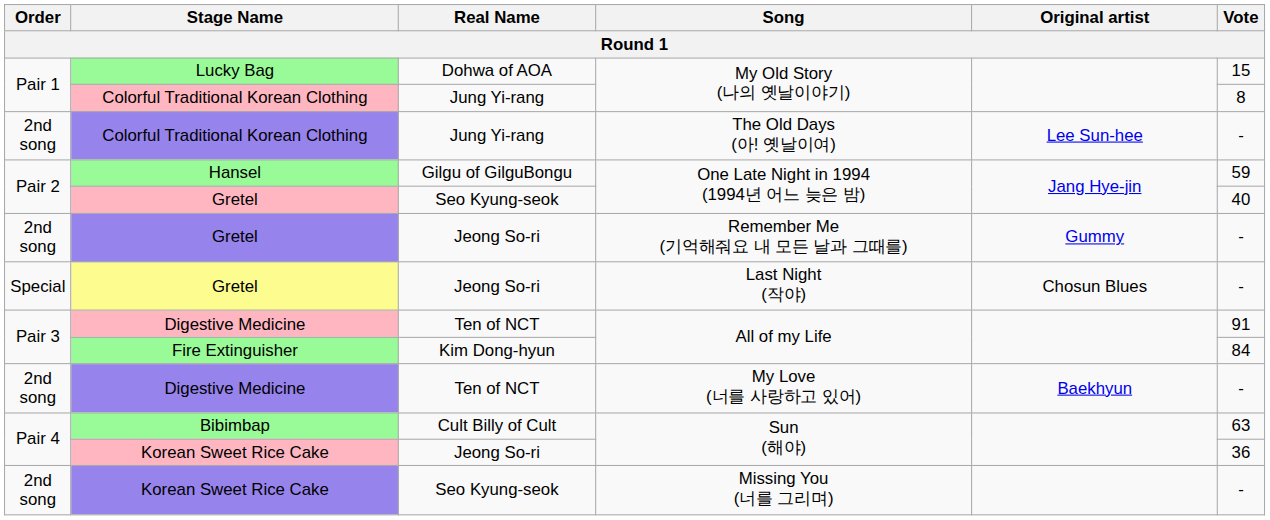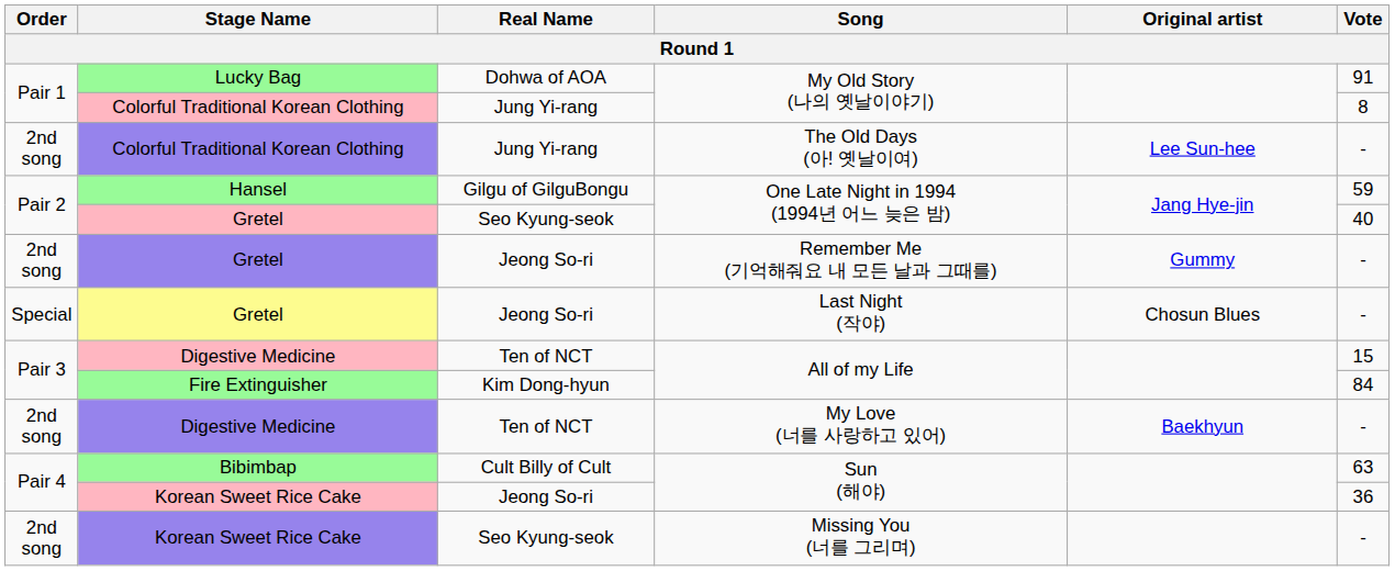 <table class="wikitable" style="text-align:center; width:95%;">
 <tr>
 <th style="width:1%;">Order</th>
 <th style="width:20%;">Stage Name</th>
 <th style="width:12%;">Real Name</th>
 <th style="width:23%;">Song</th>
 <th style="width:15%;">Original artist</th>
 <th style="width:1%;">Vote</th>
 </tr>
 <tr>
 <th colspan=6>Round 1</th>
 </tr>
 <tr>
 <td rowspan=2>Pair 1</td>
 <td bgcolor="palegreen">Lucky Bag</td>
 <td>Dohwa of AOA</td>
 <td rowspan=2>My Old Story<br>(나의 옛날이야기)</td>
 <td rowspan=2></td>
-<td>15</td>
+<td>91</td>
 </tr>
 <tr>
 <td bgcolor="lightpink">Colorful Traditional Korean Clothing</td>
 <td>Jung Yi-rang</td>
 <td>8</td>
 </tr>
 <tr>
 <td>2nd song</td>
 <td bgcolor="#9683EC">Colorful Traditional Korean Clothing</td>
 <td>Jung Yi-rang</td>
 <td>The Old Days<br>(아! 옛날이여)</td>
 <td><a href='#'>Lee Sun-hee</a></td>
 <td>-</td>
 </tr>
 <tr>
 <td rowspan=2>Pair 2</td>
 <td bgcolor="palegreen">Hansel</td>
 <td>Gilgu of GilguBongu</td>
 <td rowspan=2>One Late Night in 1994<br>(1994년 어느 늦은 밤)</td>
 <td rowspan=2><a href='#'>Jang Hye-jin</a></td>
 <td>59</td>
 </tr>
 <tr>
 <td bgcolor="lightpink">Gretel</td>
 <td>Seo Kyung-seok</td>
 <td>40</td>
 </tr>
 <tr>
 <td>2nd song</td>
 <td bgcolor="#9683EC">Gretel</td>
 <td>Jeong So-ri</td>
 <td>Remember Me<br>(기억해줘요 내 모든 날과 그때를)</td>
 <td><a href='#'>Gummy</a></td>
 <td>-</td>
 </tr>
 <tr>
 <td>Special</td>
 <td bgcolor="#FDFC8F">Gretel</td>
 <td>Jeong So-ri</td>
 <td>Last Night<br>(작야)</td>
 <td>Chosun Blues</td>
 <td>-</td>
 </tr>
 <tr>
 <td rowspan=2>Pair 3</td>
 <td bgcolor="lightpink">Digestive Medicine</td>
 <td>Ten of NCT</td>
 <td rowspan=2>All of my Life</td>
 <td rowspan=2></td>
-<td>91</td>
+<td>15</td>
 </tr>
 <tr>
 <td bgcolor="palegreen">Fire Extinguisher</td>
 <td>Kim Dong-hyun</td>
 <td>84</td>
 </tr>
 <tr>
 <td>2nd song</td>
 <td bgcolor="#9683EC">Digestive Medicine</td>
 <td>Ten of NCT</td>
 <td>My Love<br>(너를 사랑하고 있어)</td>
 <td><a href='#'>Baekhyun</a></td>
 <td>-</td>
 </tr>
 <tr>
 <td rowspan=2>Pair 4</td>
 <td bgcolor="palegreen">Bibimbap</td>
 <td>Cult Billy of Cult</td>
 <td rowspan=2>Sun<br>(해야)</td>
 <td rowspan=2></td>
 <td>63</td>
 </tr>
 <tr>
 <td bgcolor="lightpink">Korean Sweet Rice Cake</td>
 <td>Jeong So-ri</td>
 <td>36</td>
 </tr>
 <tr>
 <td>2nd song</td>
 <td bgcolor="#9683EC">Korean Sweet Rice Cake</td>
 <td>Seo Kyung-seok</td>
 <td>Missing You<br>(너를 그리며)</td>
 <td></td>
 <td>-</td>
 </tr>
 </table>
